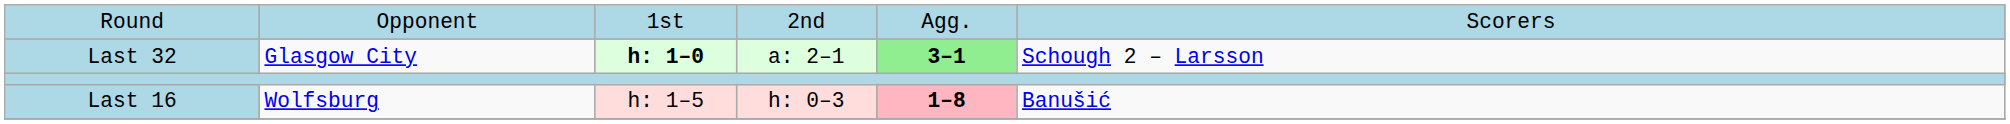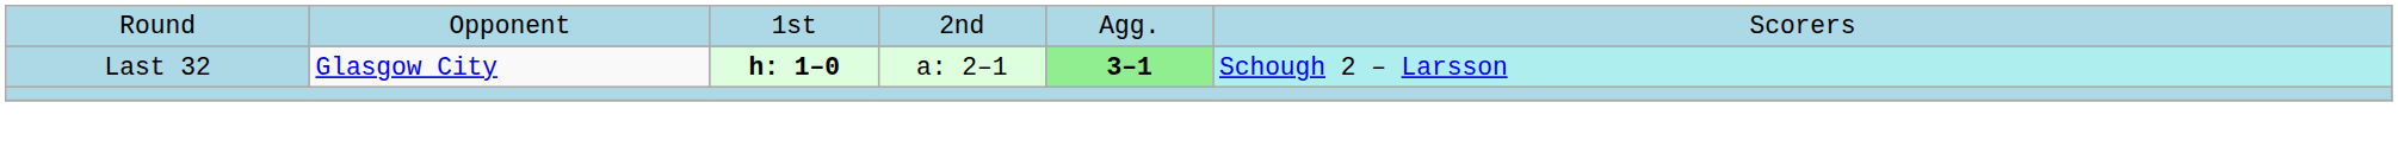 <table class="wikitable" style="text-align:center">
 <tr bgcolor=lightblue>
 <td width=150px>Round</td>
 <td width=200px>Opponent</td>
 <td width=80px>1st</td>
 <td width=80px>2nd</td>
 <td width=80px>Agg.</td>
 <td width=600px>Scorers</td>
 </tr>
 <tr>
 <td bgcolor=lightblue>Last 32</td>
 <td align=left> <a href='#'>Glasgow City</a></td>
 <td bgcolor="#ddffdd"><strong>h: 1–0</strong></td>
 <td bgcolor="#ddffdd">a: 2–1</td>
 <td bgcolor=lightgreen><strong>3–1</strong></td>
-<td align=left><a href='#'>Schough</a> 2 – <a href='#'>Larsson</a></td>
+<td align=left style="background: paleturquoise;"><a href='#'>Schough</a> 2 – <a href='#'>Larsson</a></td>
 </tr>
 <tr bgcolor=lightblue>
 <td colspan=6></td>
 </tr>
 <tr>
-<td bgcolor=lightblue>Last 16</td>
-<td align=left> <a href='#'>Wolfsburg</a></td>
-<td bgcolor="#ffdddd">h: 1–5</td>
-<td bgcolor="#ffdddd">h: 0–3</td>
-<td bgcolor=lightpink><strong>1–8</strong></td>
-<td align=left><a href='#'>Banušić</a></td>
-</tr>
-<tr>
 </tr>
 </table>
